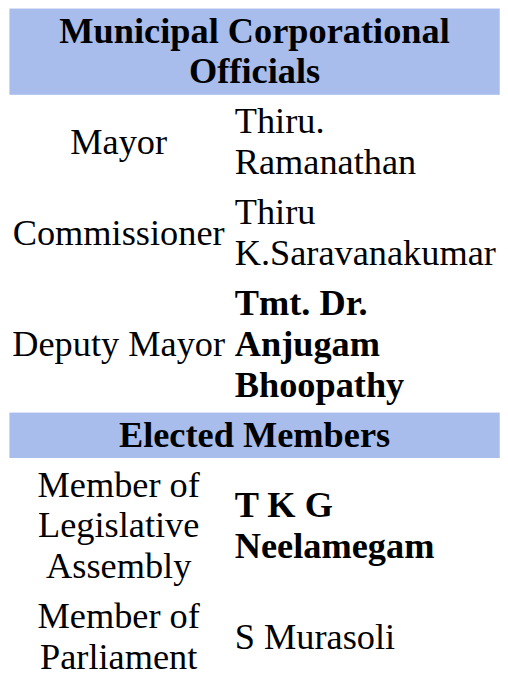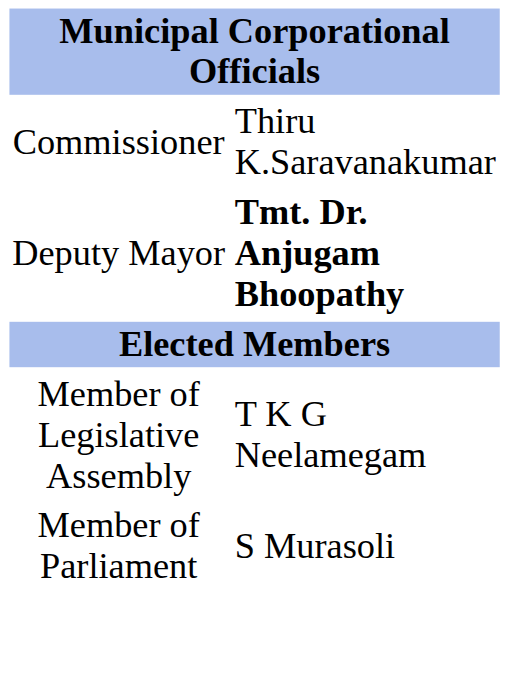 <table class="toccolours" style="clear:right; float:right; background:#fff; margin:0 0 0.5em 1em; width:220px">
 <tr>
 <th style="background:#a8bdec; text-align:center;" colspan="2"><strong>Municipal Corporational Officials</strong></th>
-</tr>
-<tr>
-<td style="text-align:center;">Mayor</td>
-<td>Thiru. Ramanathan</td>
 </tr>
 <tr>
 <td style="text-align:center;">Commissioner</td>
 <td>Thiru K.Saravanakumar</td>
 </tr>
 <tr>
 <td style="text-align:center;">Deputy Mayor</td>
 <td><strong>Tmt. Dr. Anjugam Bhoopathy</strong></td>
 </tr>
 <tr>
 <th style="background:#a8bdec; text-align:center;" colspan="2"><strong>Elected Members</strong></th>
 </tr>
 <tr>
 <td style="text-align:center;">Member of Legislative Assembly</td>
-<td><strong>T K G Neelamegam</strong></td>
+<td>T K G Neelamegam</td>
 </tr>
 <tr>
 <td style="text-align:center;">Member of Parliament</td>
 <td>S Murasoli</td>
 </tr>
 </table>
